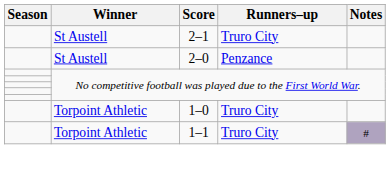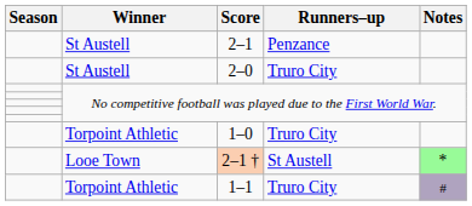 <table class="sortable wikitable">
 <tr>
 <th>Season</th>
 <th style="width:9em">Winner</th>
 <th>Score</th>
 <th style="width:9em">Runners–up</th>
 <th>Notes</th>
 </tr>
 <tr>
 <td align=center></td>
 <td><a href='#'>St Austell</a></td>
 <td align=center>2–1</td>
-<td><a href='#'>Truro City</a></td>
+<td><a href='#'>Penzance</a></td>
 <td></td>
 </tr>
 <tr>
 <td align=center></td>
 <td><a href='#'>St Austell</a></td>
 <td align=center>2–0</td>
-<td><a href='#'>Penzance</a></td>
+<td><a href='#'>Truro City</a></td>
 <td></td>
 </tr>
 <tr>
 <td align=center></td>
 <td rowspan="5" colspan="4" align=center><small><em>No competitive football was played due to the <a href='#'>First World War</a>.</em></small></td>
 </tr>
 <tr>
 <td align=center></td>
 </tr>
 <tr>
 <td align=center></td>
 </tr>
 <tr>
 <td align=center></td>
 </tr>
 <tr>
 <td align=center></td>
 </tr>
 <tr>
 <td align=center></td>
 <td><a href='#'>Torpoint Athletic</a></td>
 <td align=center>1–0</td>
 <td><a href='#'>Truro City</a></td>
 <td></td>
 </tr>
 <tr>
 <td align=center></td>
+<td><a href='#'>Looe Town</a></td>
+<td style="background-color:#FBCEB1" align=center>2–1 †</td>
+<td><a href='#'>St Austell</a></td>
+<td style="background-color:#98FB98" align=center>*</td>
+</tr>
+<tr>
+<td align=center></td>
 <td><a href='#'>Torpoint Athletic</a></td>
 <td align=center>1–1</td>
 <td><a href='#'>Truro City</a></td>
 <td style="background-color:#afa3bf" align=center><small>#</small></td>
 </tr>
 </table>
